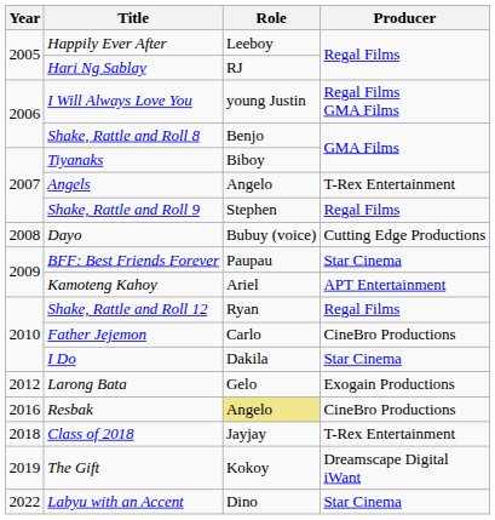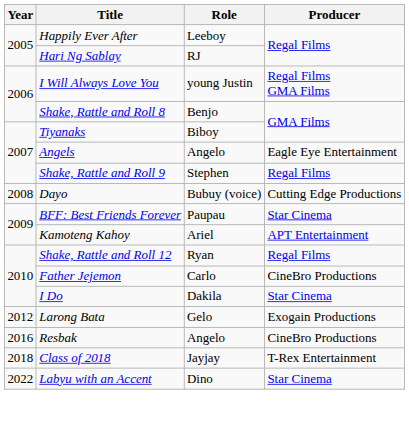 <table class="wikitable">
 <tr>
 <th>Year</th>
 <th>Title</th>
 <th>Role</th>
 <th>Producer</th>
 </tr>
 <tr>
 <td rowspan="2">2005</td>
 <td><em>Happily Ever After</em></td>
 <td>Leeboy</td>
 <td rowspan="2"><a href='#'>Regal Films</a></td>
 </tr>
 <tr>
 <td><em><a href='#'>Hari Ng Sablay</a></em></td>
 <td>RJ</td>
 </tr>
 <tr>
 <td rowspan="2">2006</td>
 <td><em><a href='#'>I Will Always Love You</a></em></td>
 <td>young Justin</td>
 <td><a href='#'>Regal Films</a> <br> <a href='#'>GMA Films</a></td>
 </tr>
 <tr>
 <td><em><a href='#'>Shake, Rattle and Roll 8</a></em></td>
 <td>Benjo</td>
 <td rowspan="2"><a href='#'>GMA Films</a></td>
 </tr>
 <tr>
 <td rowspan="3">2007</td>
 <td><em><a href='#'>Tiyanaks</a></em></td>
 <td>Biboy</td>
 </tr>
 <tr>
 <td><em><a href='#'>Angels</a></em></td>
 <td>Angelo</td>
-<td>T-Rex Entertainment</td>
+<td>Eagle Eye Entertainment</td>
 </tr>
 <tr>
 <td><em><a href='#'>Shake, Rattle and Roll 9</a></em></td>
 <td>Stephen</td>
 <td><a href='#'>Regal Films</a></td>
 </tr>
 <tr>
 <td>2008</td>
 <td><em>Dayo</em></td>
 <td>Bubuy (voice)</td>
 <td>Cutting Edge Productions</td>
 </tr>
 <tr>
 <td rowspan="2">2009</td>
 <td><em><a href='#'>BFF: Best Friends Forever</a></em></td>
 <td>Paupau</td>
 <td><a href='#'>Star Cinema</a></td>
 </tr>
 <tr>
 <td><em>Kamoteng Kahoy</em></td>
 <td>Ariel</td>
 <td><a href='#'>APT Entertainment</a></td>
 </tr>
 <tr>
 <td rowspan="3">2010</td>
 <td><em><a href='#'>Shake, Rattle and Roll 12</a></em></td>
 <td>Ryan</td>
 <td><a href='#'>Regal Films</a></td>
 </tr>
 <tr>
 <td><em><a href='#'>Father Jejemon</a></em></td>
 <td>Carlo</td>
 <td>CineBro Productions</td>
 </tr>
 <tr>
 <td><em><a href='#'>I Do</a></em></td>
 <td>Dakila</td>
 <td><a href='#'>Star Cinema</a></td>
 </tr>
 <tr>
 <td>2012</td>
 <td><em>Larong Bata</em></td>
 <td>Gelo</td>
 <td>Exogain Productions</td>
 </tr>
 <tr>
 <td>2016</td>
 <td><em>Resbak</em></td>
-<td style="background: khaki;">Angelo</td>
+<td>Angelo</td>
 <td>CineBro Productions</td>
 </tr>
 <tr>
 <td>2018</td>
 <td><em><a href='#'>Class of 2018</a></em></td>
 <td>Jayjay</td>
 <td>T-Rex Entertainment</td>
 </tr>
 <tr>
-<td>2019</td>
-<td><em>The Gift</em></td>
-<td>Kokoy</td>
-<td>Dreamscape Digital <br> <a href='#'>iWant</a></td>
-</tr>
-<tr>
 <td>2022</td>
 <td><em><a href='#'>Labyu with an Accent</a></em></td>
 <td>Dino</td>
 <td><a href='#'>Star Cinema</a></td>
 </tr>
 </table>
